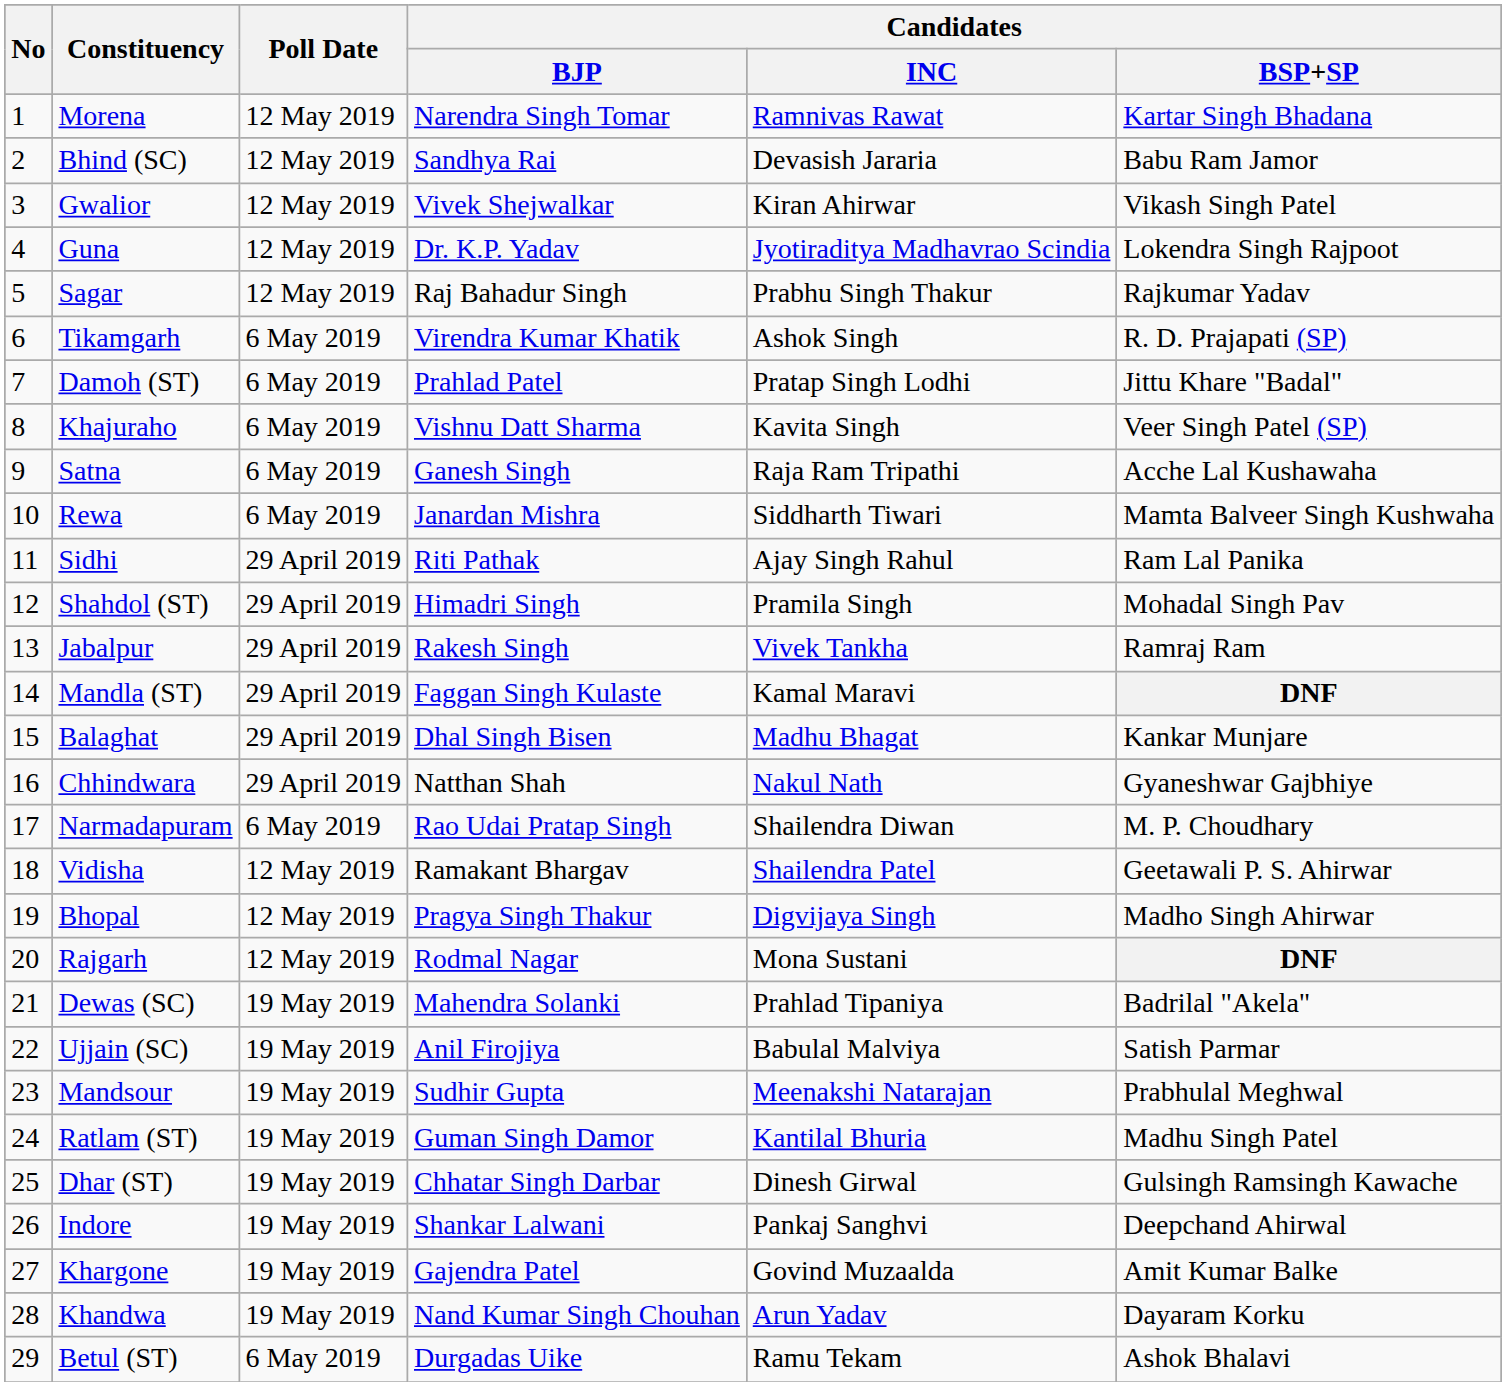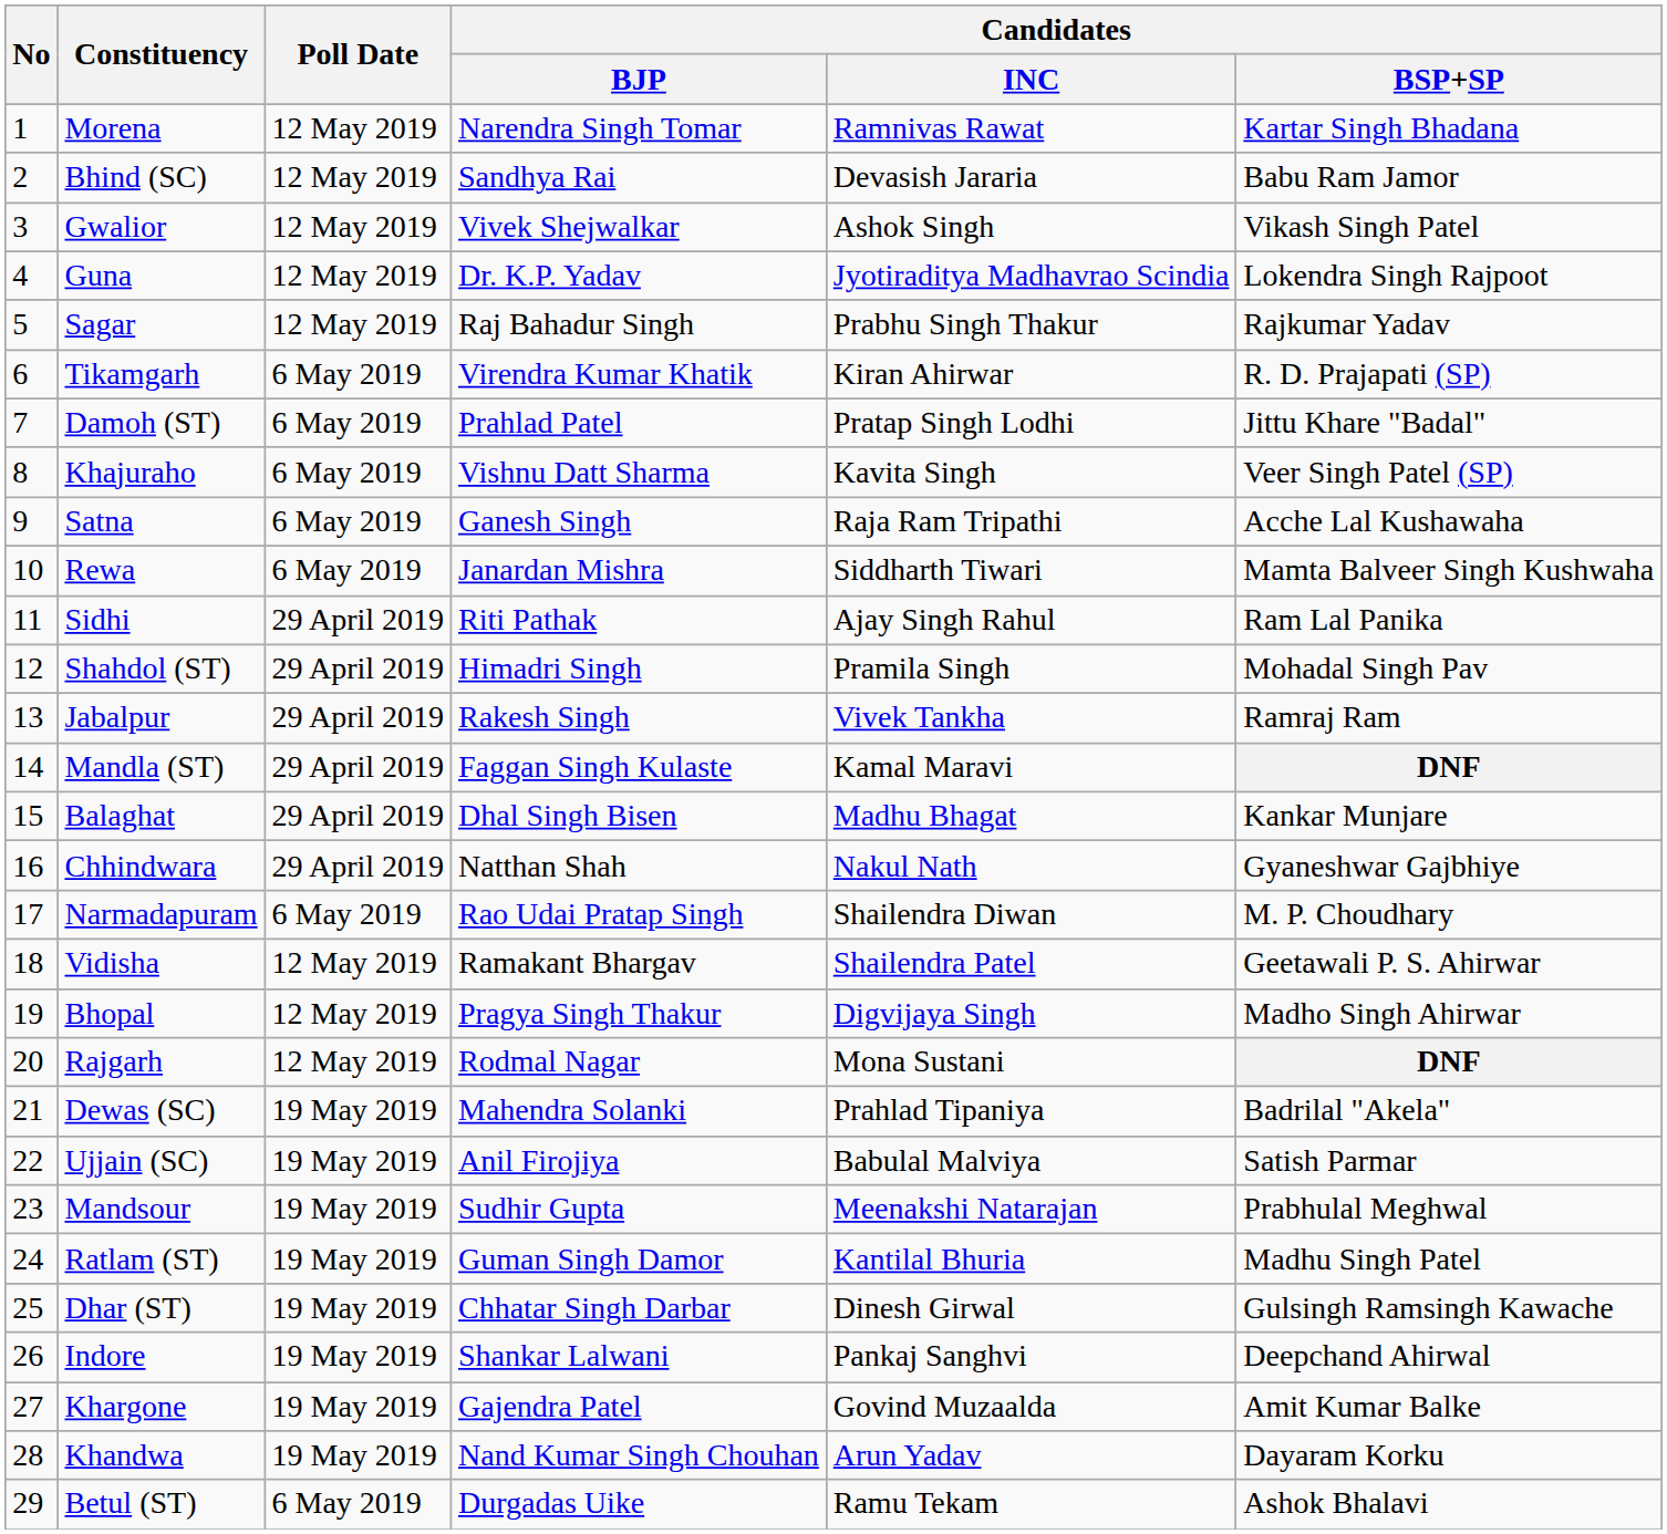 <table class="wikitable sortable">
 <tr>
 <th rowspan="2">No</th>
 <th rowspan="2">Constituency</th>
 <th rowspan="2">Poll Date</th>
 <th colspan="3">Candidates</th>
 </tr>
 <tr>
 <th><a href='#'>BJP</a></th>
 <th><a href='#'>INC</a></th>
 <th><a href='#'>BSP</a>+<a href='#'>SP</a></th>
 </tr>
 <tr>
 <td>1</td>
 <td><a href='#'>Morena</a></td>
 <td>12 May 2019</td>
 <td><a href='#'>Narendra Singh Tomar</a></td>
 <td><a href='#'>Ramnivas Rawat</a></td>
 <td><a href='#'>Kartar Singh Bhadana</a></td>
 </tr>
 <tr>
 <td>2</td>
 <td><a href='#'>Bhind</a> (SC)</td>
 <td>12 May 2019</td>
 <td><a href='#'>Sandhya Rai</a></td>
 <td>Devasish Jararia</td>
 <td>Babu Ram Jamor</td>
 </tr>
 <tr>
 <td>3</td>
 <td><a href='#'>Gwalior</a></td>
 <td>12 May 2019</td>
 <td><a href='#'>Vivek Shejwalkar</a></td>
-<td>Kiran Ahirwar</td>
+<td>Ashok Singh</td>
 <td>Vikash Singh Patel</td>
 </tr>
 <tr>
 <td>4</td>
 <td><a href='#'>Guna</a></td>
 <td>12 May 2019</td>
 <td><a href='#'>Dr. K.P. Yadav</a></td>
 <td><a href='#'>Jyotiraditya Madhavrao Scindia</a></td>
 <td>Lokendra Singh Rajpoot</td>
 </tr>
 <tr>
 <td>5</td>
 <td><a href='#'>Sagar</a></td>
 <td>12 May 2019</td>
 <td>Raj Bahadur Singh</td>
 <td>Prabhu Singh Thakur</td>
 <td>Rajkumar Yadav</td>
 </tr>
 <tr>
 <td>6</td>
 <td><a href='#'>Tikamgarh</a></td>
 <td>6 May 2019</td>
 <td><a href='#'>Virendra Kumar Khatik</a></td>
-<td>Ashok Singh</td>
+<td>Kiran Ahirwar</td>
 <td>R. D. Prajapati <a href='#'>(SP)</a></td>
 </tr>
 <tr>
 <td>7</td>
 <td><a href='#'>Damoh</a> (ST)</td>
 <td>6 May 2019</td>
 <td><a href='#'>Prahlad Patel</a></td>
 <td>Pratap Singh Lodhi</td>
 <td>Jittu Khare "Badal"</td>
 </tr>
 <tr>
 <td>8</td>
 <td><a href='#'>Khajuraho</a></td>
 <td>6 May 2019</td>
 <td><a href='#'>Vishnu Datt Sharma</a></td>
 <td>Kavita Singh</td>
 <td>Veer Singh Patel <a href='#'>(SP)</a></td>
 </tr>
 <tr>
 <td>9</td>
 <td><a href='#'>Satna</a></td>
 <td>6 May 2019</td>
 <td><a href='#'>Ganesh Singh</a></td>
 <td>Raja Ram Tripathi</td>
 <td>Acche Lal Kushawaha</td>
 </tr>
 <tr>
 <td>10</td>
 <td><a href='#'>Rewa</a></td>
 <td>6 May 2019</td>
 <td><a href='#'>Janardan Mishra</a></td>
 <td>Siddharth Tiwari</td>
 <td>Mamta Balveer Singh Kushwaha</td>
 </tr>
 <tr>
 <td>11</td>
 <td><a href='#'>Sidhi</a></td>
 <td>29 April 2019</td>
 <td><a href='#'>Riti Pathak</a></td>
 <td>Ajay Singh Rahul</td>
 <td>Ram Lal Panika</td>
 </tr>
 <tr>
 <td>12</td>
 <td><a href='#'>Shahdol</a> (ST)</td>
 <td>29 April 2019</td>
 <td><a href='#'>Himadri Singh</a></td>
 <td>Pramila Singh</td>
 <td>Mohadal Singh Pav</td>
 </tr>
 <tr>
 <td>13</td>
 <td><a href='#'>Jabalpur</a></td>
 <td>29 April 2019</td>
 <td><a href='#'>Rakesh Singh</a></td>
 <td><a href='#'>Vivek Tankha</a></td>
 <td>Ramraj Ram</td>
 </tr>
 <tr>
 <td>14</td>
 <td><a href='#'>Mandla</a> (ST)</td>
 <td>29 April 2019</td>
 <td><a href='#'>Faggan Singh Kulaste</a></td>
 <td>Kamal Maravi</td>
 <th>DNF</th>
 </tr>
 <tr>
 <td>15</td>
 <td><a href='#'>Balaghat</a></td>
 <td>29 April 2019</td>
 <td><a href='#'>Dhal Singh Bisen</a></td>
 <td><a href='#'>Madhu Bhagat</a></td>
 <td>Kankar Munjare</td>
 </tr>
 <tr>
 <td>16</td>
 <td><a href='#'>Chhindwara</a></td>
 <td>29 April 2019</td>
 <td>Natthan Shah</td>
 <td><a href='#'>Nakul Nath</a></td>
 <td>Gyaneshwar Gajbhiye</td>
 </tr>
 <tr>
 <td>17</td>
 <td><a href='#'>Narmadapuram</a></td>
 <td>6 May 2019</td>
 <td><a href='#'>Rao Udai Pratap Singh</a></td>
 <td>Shailendra Diwan</td>
 <td>M. P. Choudhary</td>
 </tr>
 <tr>
 <td>18</td>
 <td><a href='#'>Vidisha</a></td>
 <td>12 May 2019</td>
 <td>Ramakant Bhargav</td>
 <td><a href='#'>Shailendra Patel</a></td>
 <td>Geetawali P. S. Ahirwar</td>
 </tr>
 <tr>
 <td>19</td>
 <td><a href='#'>Bhopal</a></td>
 <td>12 May 2019</td>
 <td><a href='#'>Pragya Singh Thakur</a></td>
 <td><a href='#'>Digvijaya Singh</a></td>
 <td>Madho Singh  Ahirwar</td>
 </tr>
 <tr>
 <td>20</td>
 <td><a href='#'>Rajgarh</a></td>
 <td>12 May 2019</td>
 <td><a href='#'>Rodmal Nagar</a></td>
 <td>Mona Sustani</td>
 <th>DNF</th>
 </tr>
 <tr>
 <td>21</td>
 <td><a href='#'>Dewas</a> (SC)</td>
 <td>19 May 2019</td>
 <td><a href='#'>Mahendra Solanki</a></td>
 <td>Prahlad Tipaniya</td>
 <td>Badrilal "Akela"</td>
 </tr>
 <tr>
 <td>22</td>
 <td><a href='#'>Ujjain</a> (SC)</td>
 <td>19 May 2019</td>
 <td><a href='#'>Anil Firojiya</a></td>
 <td>Babulal Malviya</td>
 <td>Satish Parmar</td>
 </tr>
 <tr>
 <td>23</td>
 <td><a href='#'>Mandsour</a></td>
 <td>19 May 2019</td>
 <td><a href='#'>Sudhir Gupta</a></td>
 <td><a href='#'>Meenakshi Natarajan</a></td>
 <td>Prabhulal Meghwal</td>
 </tr>
 <tr>
 <td>24</td>
 <td><a href='#'>Ratlam</a> (ST)</td>
 <td>19 May 2019</td>
 <td><a href='#'>Guman Singh Damor</a></td>
 <td><a href='#'>Kantilal Bhuria</a></td>
 <td>Madhu Singh Patel</td>
 </tr>
 <tr>
 <td>25</td>
 <td><a href='#'>Dhar</a> (ST)</td>
 <td>19 May 2019</td>
 <td><a href='#'>Chhatar Singh Darbar</a></td>
 <td>Dinesh Girwal</td>
 <td>Gulsingh Ramsingh Kawache</td>
 </tr>
 <tr>
 <td>26</td>
 <td><a href='#'>Indore</a></td>
 <td>19 May 2019</td>
 <td><a href='#'>Shankar Lalwani</a></td>
 <td>Pankaj Sanghvi</td>
 <td>Deepchand Ahirwal</td>
 </tr>
 <tr>
 <td>27</td>
 <td><a href='#'>Khargone</a></td>
 <td>19 May 2019</td>
 <td><a href='#'>Gajendra Patel</a></td>
 <td>Govind Muzaalda</td>
 <td>Amit Kumar Balke</td>
 </tr>
 <tr>
 <td>28</td>
 <td><a href='#'>Khandwa</a></td>
 <td>19 May 2019</td>
 <td><a href='#'>Nand Kumar Singh Chouhan</a></td>
 <td><a href='#'>Arun Yadav</a></td>
 <td>Dayaram Korku</td>
 </tr>
 <tr>
 <td>29</td>
 <td><a href='#'>Betul</a> (ST)</td>
 <td>6 May 2019</td>
 <td><a href='#'>Durgadas Uike</a></td>
 <td>Ramu Tekam</td>
 <td>Ashok Bhalavi</td>
 </tr>
 </table>
